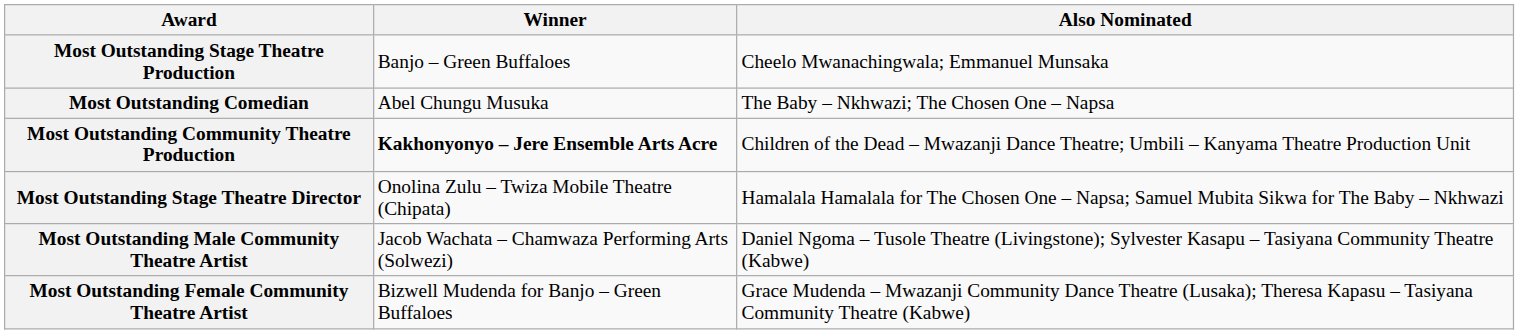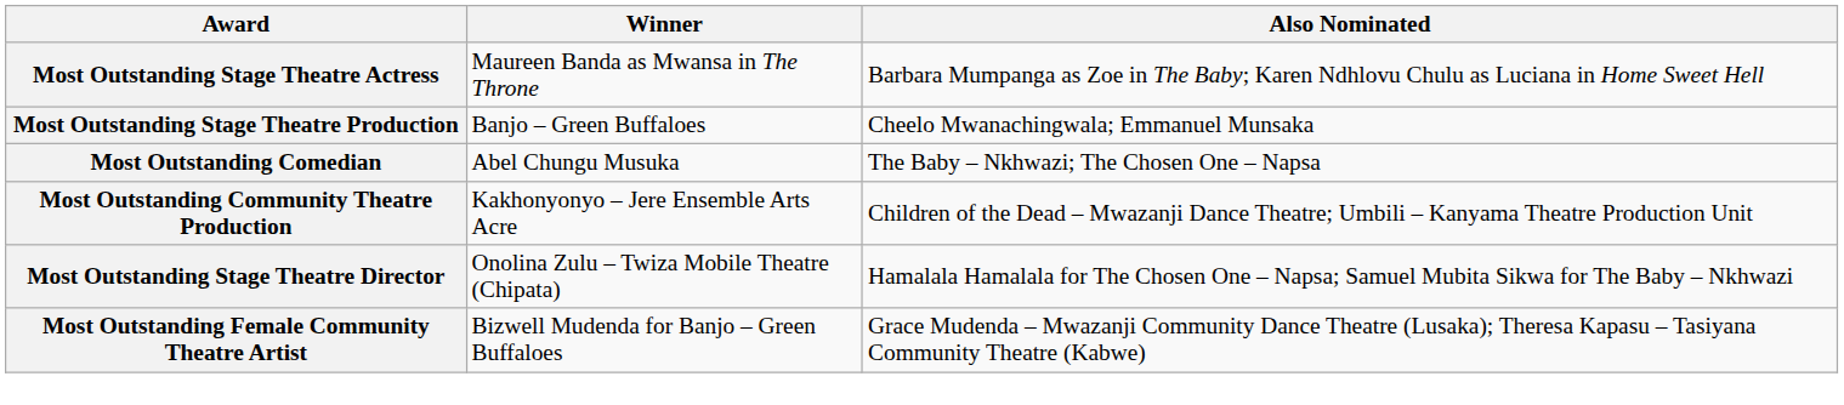 <table class="wikitable">
 <tr>
 <th>Award</th>
 <th>Winner</th>
 <th>Also Nominated</th>
+</tr>
+<tr>
+<th scope=row>Most Outstanding Stage Theatre Actress</th>
+<td>Maureen Banda as Mwansa in <em>The Throne</em></td>
+<td>Barbara Mumpanga as Zoe in <em>The Baby</em>; Karen Ndhlovu Chulu as Luciana in <em>Home Sweet Hell</em></td>
 </tr>
 <tr>
 <th scope=row>Most Outstanding Stage Theatre Production</th>
 <td>Banjo – Green Buffaloes</td>
 <td>Cheelo Mwanachingwala; Emmanuel Munsaka</td>
 </tr>
 <tr>
 <th scope=row>Most Outstanding Comedian</th>
 <td>Abel Chungu Musuka</td>
 <td>The Baby – Nkhwazi; The Chosen One – Napsa</td>
 </tr>
 <tr>
 <th scope=row>Most Outstanding Community Theatre Production</th>
-<td><strong>Kakhonyonyo – Jere Ensemble Arts Acre</strong></td>
+<td>Kakhonyonyo – Jere Ensemble Arts Acre</td>
 <td>Children of the Dead – Mwazanji Dance Theatre; Umbili – Kanyama Theatre Production Unit</td>
 </tr>
 <tr>
 <th scope=row>Most Outstanding Stage Theatre Director</th>
 <td>Onolina Zulu – Twiza Mobile Theatre (Chipata)</td>
 <td>Hamalala Hamalala for The Chosen One – Napsa; Samuel Mubita Sikwa for The Baby – Nkhwazi</td>
 </tr>
 <tr>
-<th scope=row>Most Outstanding Male Community Theatre Artist</th>
-<td>Jacob Wachata – Chamwaza Performing Arts (Solwezi)</td>
-<td>Daniel Ngoma – Tusole Theatre (Livingstone); Sylvester Kasapu – Tasiyana Community Theatre (Kabwe)</td>
-</tr>
-<tr>
 <th scope=row>Most Outstanding Female Community Theatre Artist</th>
 <td>Bizwell Mudenda for Banjo – Green Buffaloes</td>
 <td>Grace Mudenda – Mwazanji Community Dance Theatre (Lusaka); Theresa Kapasu – Tasiyana Community Theatre (Kabwe)</td>
 </tr>
 </table>
